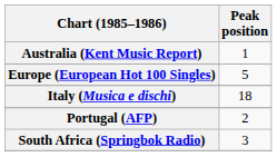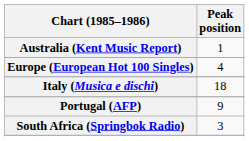 <table class="wikitable sortable plainrowheaders" style="text-align:center">
 <tr>
 <th>Chart (1985–1986)</th>
 <th>Peak<br>position</th>
 </tr>
 <tr>
 <th scope="row">Australia (<a href='#'>Kent Music Report</a>)</th>
 <td>1</td>
 </tr>
 <tr>
 </tr>
 <tr>
 </tr>
 <tr>
 </tr>
 <tr>
 <th scope="row">Europe (<a href='#'>European Hot 100 Singles</a>)</th>
-<td>5</td>
+<td>4</td>
 </tr>
 <tr>
 </tr>
 <tr>
 <th scope="row">Italy (<em><a href='#'>Musica e dischi</a></em>)</th>
 <td>18</td>
 </tr>
 <tr>
 </tr>
 <tr>
 </tr>
 <tr>
 </tr>
 <tr>
 </tr>
 <tr>
 <th scope="row">Portugal (<a href='#'>AFP</a>)</th>
-<td>2</td>
+<td>9</td>
 </tr>
 <tr>
 <th scope="row">South Africa (<a href='#'>Springbok Radio</a>)</th>
 <td>3</td>
 </tr>
 <tr>
 </tr>
 <tr>
 </tr>
 <tr>
 </tr>
 <tr>
 </tr>
 </table>
